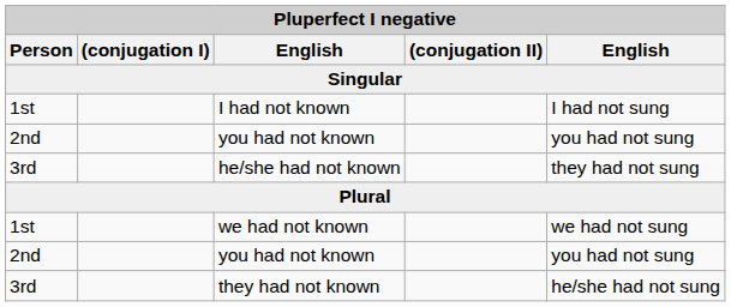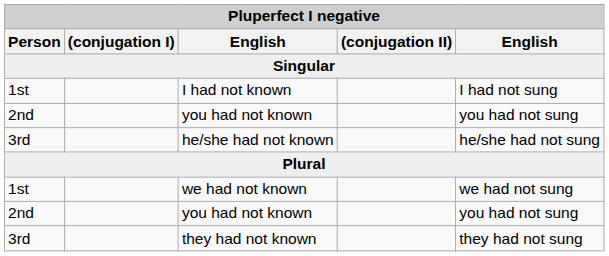 <table class="wikitable">
 <tr>
 <th colspan="5" style="background:#cfcfcf;">Pluperfect I negative</th>
 </tr>
 <tr style="background:#dfdfdf;" |>
 <th>Person</th>
 <th> (conjugation I)</th>
 <th>English</th>
 <th> (conjugation II)</th>
 <th>English</th>
 </tr>
 <tr>
 <th colspan="5" style="background:#efefef">Singular</th>
 </tr>
 <tr>
 <td>1st</td>
 <td></td>
 <td>I had not known</td>
 <td></td>
 <td>I had not sung</td>
 </tr>
 <tr>
 <td>2nd</td>
 <td></td>
 <td>you had not known</td>
 <td></td>
 <td>you had not sung</td>
 </tr>
 <tr>
 <td>3rd</td>
 <td></td>
 <td>he/she had not known</td>
 <td></td>
-<td>they had not sung</td>
+<td>he/she had not sung</td>
 </tr>
 <tr>
 <th colspan="5" style="background:#efefef">Plural</th>
 </tr>
 <tr>
 <td>1st</td>
 <td></td>
 <td>we had not known</td>
 <td></td>
 <td>we had not sung</td>
 </tr>
 <tr>
 <td>2nd</td>
 <td></td>
 <td>you had not known</td>
 <td></td>
 <td>you had not sung</td>
 </tr>
 <tr>
 <td>3rd</td>
 <td></td>
 <td>they had not known</td>
 <td></td>
-<td>he/she had not sung</td>
+<td>they had not sung</td>
 </tr>
 </table>
